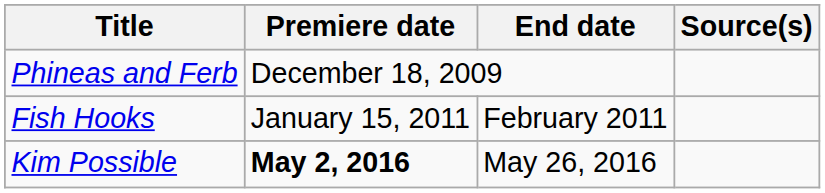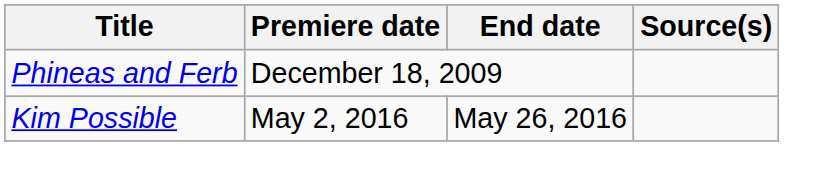 <table class="wikitable sortable">
 <tr>
 <th>Title</th>
 <th>Premiere date</th>
 <th>End date</th>
 <th>Source(s)</th>
 </tr>
 <tr>
 <td><em><a href='#'>Phineas and Ferb</a></em></td>
 <td colspan=2>December 18, 2009</td>
 <td></td>
 </tr>
 <tr>
-<td><em><a href='#'>Fish Hooks</a></em></td>
-<td>January 15, 2011</td>
-<td>February 2011</td>
-<td></td>
-</tr>
-<tr>
 <td><em><a href='#'>Kim Possible</a></em></td>
-<td><strong>May 2, 2016</strong></td>
+<td>May 2, 2016</td>
 <td>May 26, 2016</td>
 <td></td>
 </tr>
 </table>
